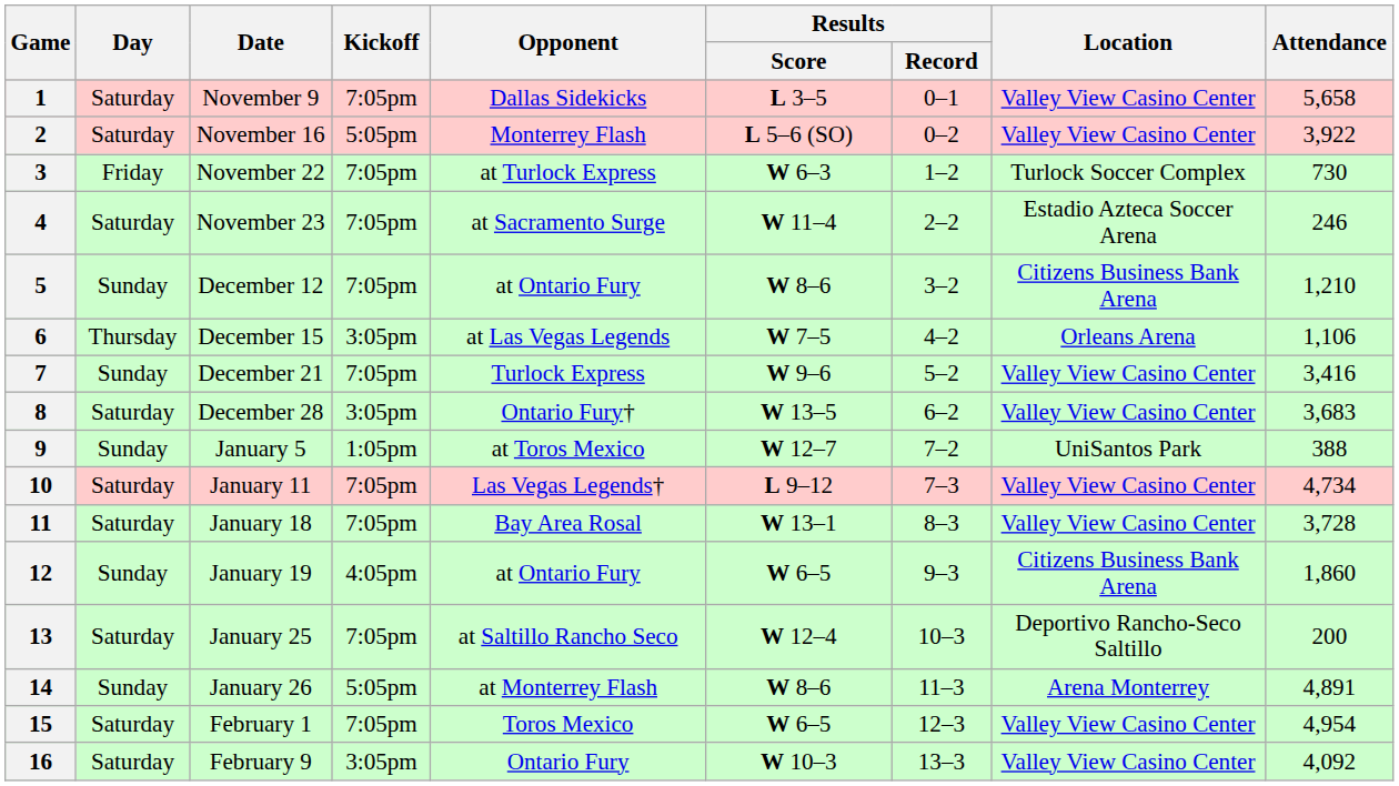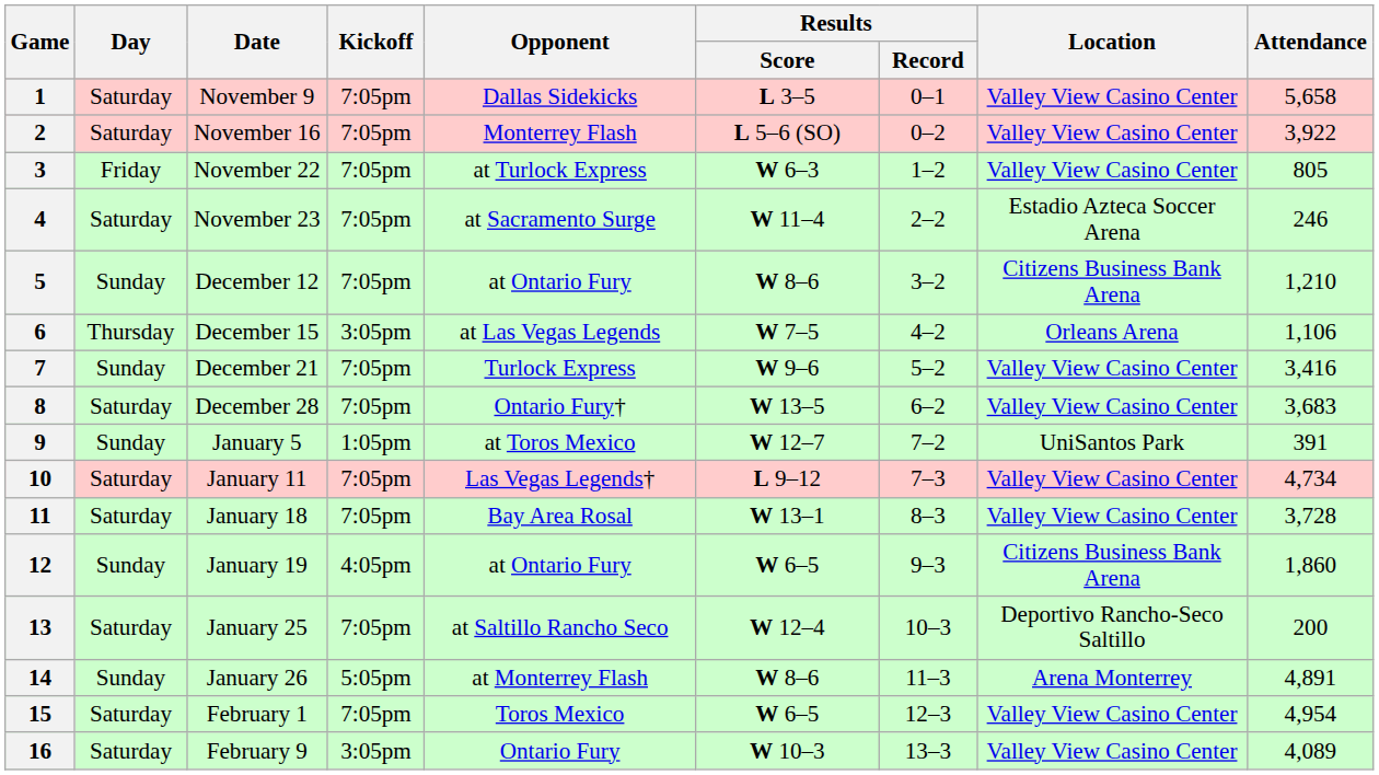 <table class="wikitable">
 <tr>
 <th rowspan="2" width="40">Game</th>
 <th rowspan="2" width="70">Day</th>
 <th rowspan="2" width="90">Date</th>
 <th rowspan="2" width="60">Kickoff</th>
 <th rowspan="2" width="180">Opponent</th>
 <th colspan="2" width="180">Results</th>
 <th rowspan="2" width="180">Location</th>
 <th rowspan="2" width="80">Attendance</th>
 </tr>
 <tr>
 <th width="120">Score</th>
 <th width="60">Record</th>
 </tr>
 <tr align="center" bgcolor="#FFCCCC">
 <th>1</th>
 <td>Saturday</td>
 <td>November 9</td>
 <td>7:05pm</td>
 <td><a href='#'>Dallas Sidekicks</a></td>
 <td><strong>L</strong> 3–5</td>
 <td>0–1</td>
 <td><a href='#'>Valley View Casino Center</a></td>
 <td>5,658</td>
 </tr>
 <tr align="center" bgcolor="#FFCCCC">
 <th>2</th>
 <td>Saturday</td>
 <td>November 16</td>
-<td>5:05pm</td>
+<td>7:05pm</td>
 <td><a href='#'>Monterrey Flash</a></td>
 <td><strong>L</strong> 5–6 (SO)</td>
 <td>0–2</td>
 <td><a href='#'>Valley View Casino Center</a></td>
 <td>3,922</td>
 </tr>
 <tr align="center" bgcolor="#CCFFCC">
 <th>3</th>
 <td>Friday</td>
 <td>November 22</td>
 <td>7:05pm</td>
 <td>at <a href='#'>Turlock Express</a></td>
 <td><strong>W</strong> 6–3</td>
 <td>1–2</td>
-<td>Turlock Soccer Complex</td>
-<td>730</td>
+<td><a href='#'>Valley View Casino Center</a></td>
+<td>805</td>
 </tr>
 <tr align="center" bgcolor="#CCFFCC">
 <th>4</th>
 <td>Saturday</td>
 <td>November 23</td>
 <td>7:05pm</td>
 <td>at <a href='#'>Sacramento Surge</a></td>
 <td><strong>W</strong> 11–4</td>
 <td>2–2</td>
 <td>Estadio Azteca Soccer Arena</td>
 <td>246</td>
 </tr>
 <tr align="center" bgcolor="#CCFFCC">
 <th>5</th>
 <td>Sunday</td>
 <td>December 12</td>
 <td>7:05pm</td>
 <td>at <a href='#'>Ontario Fury</a></td>
 <td><strong>W</strong> 8–6</td>
 <td>3–2</td>
 <td><a href='#'>Citizens Business Bank Arena</a></td>
 <td>1,210</td>
 </tr>
 <tr align="center" bgcolor="#CCFFCC">
 <th>6</th>
 <td>Thursday</td>
 <td>December 15</td>
 <td>3:05pm</td>
 <td>at <a href='#'>Las Vegas Legends</a></td>
 <td><strong>W</strong> 7–5</td>
 <td>4–2</td>
 <td><a href='#'>Orleans Arena</a></td>
 <td>1,106</td>
 </tr>
 <tr align="center" bgcolor="#CCFFCC">
 <th>7</th>
 <td>Sunday</td>
 <td>December 21</td>
 <td>7:05pm</td>
 <td><a href='#'>Turlock Express</a></td>
 <td><strong>W</strong> 9–6</td>
 <td>5–2</td>
 <td><a href='#'>Valley View Casino Center</a></td>
 <td>3,416</td>
 </tr>
 <tr align="center" bgcolor="#CCFFCC">
 <th>8</th>
 <td>Saturday</td>
 <td>December 28</td>
-<td>3:05pm</td>
+<td>7:05pm</td>
 <td><a href='#'>Ontario Fury</a>†</td>
 <td><strong>W</strong> 13–5</td>
 <td>6–2</td>
 <td><a href='#'>Valley View Casino Center</a></td>
 <td>3,683</td>
 </tr>
 <tr align="center" bgcolor="#CCFFCC">
 <th>9</th>
 <td>Sunday</td>
 <td>January 5</td>
 <td>1:05pm</td>
 <td>at <a href='#'>Toros Mexico</a></td>
 <td><strong>W</strong> 12–7</td>
 <td>7–2</td>
 <td>UniSantos Park</td>
-<td>388</td>
+<td>391</td>
 </tr>
 <tr align="center" bgcolor="#FFCCCC">
 <th>10</th>
 <td>Saturday</td>
 <td>January 11</td>
 <td>7:05pm</td>
 <td><a href='#'>Las Vegas Legends</a>†</td>
 <td><strong>L</strong> 9–12</td>
 <td>7–3</td>
 <td><a href='#'>Valley View Casino Center</a></td>
 <td>4,734</td>
 </tr>
 <tr align="center" bgcolor="#CCFFCC">
 <th>11</th>
 <td>Saturday</td>
 <td>January 18</td>
 <td>7:05pm</td>
 <td><a href='#'>Bay Area Rosal</a></td>
 <td><strong>W</strong> 13–1</td>
 <td>8–3</td>
 <td><a href='#'>Valley View Casino Center</a></td>
 <td>3,728</td>
 </tr>
 <tr align="center" bgcolor="#CCFFCC">
 <th>12</th>
 <td>Sunday</td>
 <td>January 19</td>
 <td>4:05pm</td>
 <td>at <a href='#'>Ontario Fury</a></td>
 <td><strong>W</strong> 6–5</td>
 <td>9–3</td>
 <td><a href='#'>Citizens Business Bank Arena</a></td>
 <td>1,860</td>
 </tr>
 <tr align="center" bgcolor="#CCFFCC">
 <th>13</th>
 <td>Saturday</td>
 <td>January 25</td>
 <td>7:05pm</td>
 <td>at <a href='#'>Saltillo Rancho Seco</a></td>
 <td><strong>W</strong> 12–4</td>
 <td>10–3</td>
 <td>Deportivo Rancho-Seco Saltillo</td>
 <td>200</td>
 </tr>
 <tr align="center" bgcolor="#CCFFCC">
 <th>14</th>
 <td>Sunday</td>
 <td>January 26</td>
 <td>5:05pm</td>
 <td>at <a href='#'>Monterrey Flash</a></td>
 <td><strong>W</strong> 8–6</td>
 <td>11–3</td>
 <td><a href='#'>Arena Monterrey</a></td>
 <td>4,891</td>
 </tr>
 <tr align="center" bgcolor="#CCFFCC">
 <th>15</th>
 <td>Saturday</td>
 <td>February 1</td>
 <td>7:05pm</td>
 <td><a href='#'>Toros Mexico</a></td>
 <td><strong>W</strong> 6–5</td>
 <td>12–3</td>
 <td><a href='#'>Valley View Casino Center</a></td>
 <td>4,954</td>
 </tr>
 <tr align="center" bgcolor="#CCFFCC">
 <th>16</th>
 <td>Saturday</td>
 <td>February 9</td>
 <td>3:05pm</td>
 <td><a href='#'>Ontario Fury</a></td>
 <td><strong>W</strong> 10–3</td>
 <td>13–3</td>
 <td><a href='#'>Valley View Casino Center</a></td>
-<td>4,092</td>
+<td>4,089</td>
 </tr>
 </table>
